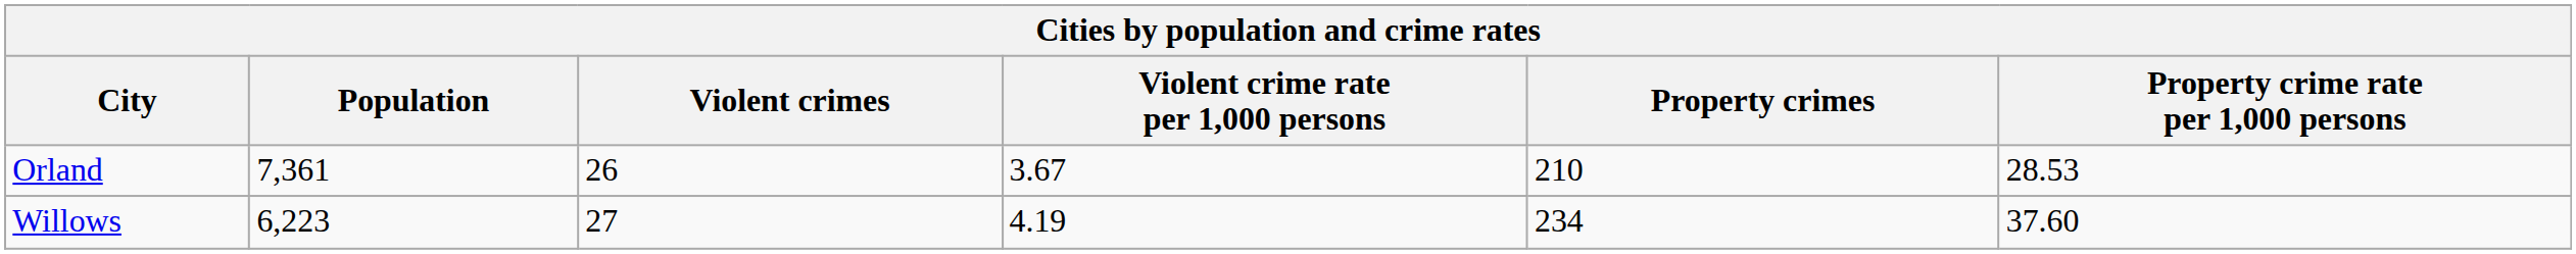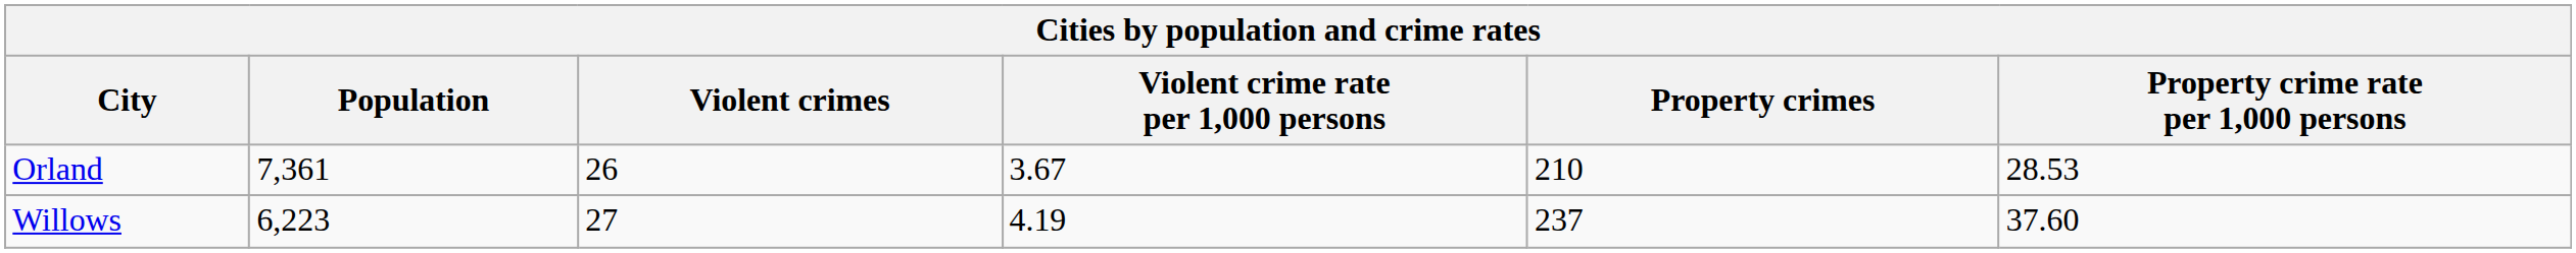 <table class="wikitable sortable mw-collapsible collapsible collapsed" style="width: 100%;">
 <tr>
 <th colspan="9">Cities by population and crime rates</th>
 </tr>
 <tr>
 <th>City</th>
 <th data-sort-type="number">Population</th>
 <th data-sort-type="number">Violent crimes</th>
 <th data-sort-type="number">Violent crime rate<br>per 1,000 persons</th>
 <th data-sort-type="number">Property crimes</th>
 <th data-sort-type="number">Property crime rate<br>per 1,000 persons</th>
 </tr>
 <tr>
 <td><a href='#'>Orland</a></td>
 <td>7,361</td>
 <td>26</td>
 <td>3.67</td>
 <td>210</td>
 <td>28.53</td>
 </tr>
 <tr>
 <td><a href='#'>Willows</a></td>
 <td>6,223</td>
 <td>27</td>
 <td>4.19</td>
-<td>234</td>
+<td>237</td>
 <td>37.60</td>
 </tr>
 </table>
